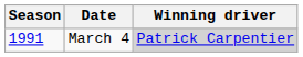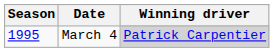 <table class="wikitable" style="font-size: 95%;">
 <tr>
 <th>Season</th>
 <th>Date</th>
 <th>Winning driver</th>
 </tr>
 <tr>
-<td><a href='#'>1991</a></td>
+<td><a href='#'>1995</a></td>
 <td>March 4</td>
 <td style="background: lightgrey;"> <a href='#'>Patrick Carpentier</a></td>
 </tr>
 </table>
